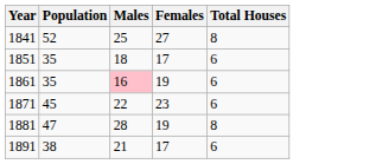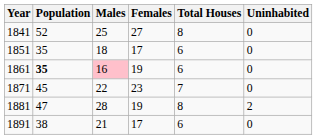 <table class="wikitable">
 <tr>
 <th>Year</th>
 <th>Population</th>
 <th>Males</th>
 <th>Females</th>
 <th>Total Houses</th>
+<th>Uninhabited</th>
 </tr>
 <tr>
 <td>1841</td>
 <td>52</td>
 <td>25</td>
 <td>27</td>
 <td>8</td>
+<td>0</td>
 </tr>
 <tr>
 <td>1851</td>
 <td>35</td>
 <td>18</td>
 <td>17</td>
 <td>6</td>
+<td>0</td>
 </tr>
 <tr>
 <td>1861</td>
-<td>35</td>
+<td><strong>35</strong></td>
 <td style="background: pink;">16</td>
 <td>19</td>
 <td>6</td>
+<td>0</td>
 </tr>
 <tr>
 <td>1871</td>
 <td>45</td>
 <td>22</td>
 <td>23</td>
-<td>6</td>
+<td>7</td>
+<td>0</td>
 </tr>
 <tr>
 <td>1881</td>
 <td>47</td>
 <td>28</td>
 <td>19</td>
 <td>8</td>
+<td>2</td>
 </tr>
 <tr>
 <td>1891</td>
 <td>38</td>
 <td>21</td>
 <td>17</td>
 <td>6</td>
+<td>0</td>
 </tr>
 </table>
